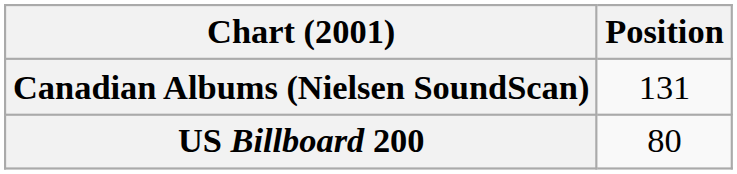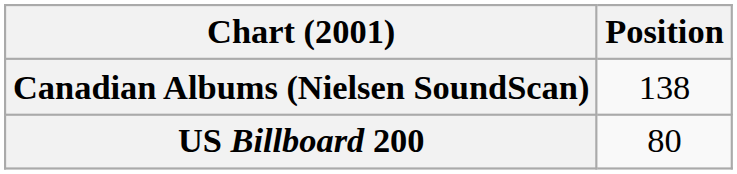 <table class="wikitable plainrowheaders" style="text-align:center">
 <tr>
 <th scope="col">Chart (2001)</th>
 <th scope="col">Position</th>
 </tr>
 <tr>
 <th scope="row">Canadian Albums (Nielsen SoundScan)</th>
-<td>131</td>
+<td>138</td>
 </tr>
 <tr>
 <th scope="row">US <em>Billboard</em> 200</th>
 <td>80</td>
 </tr>
 </table>
